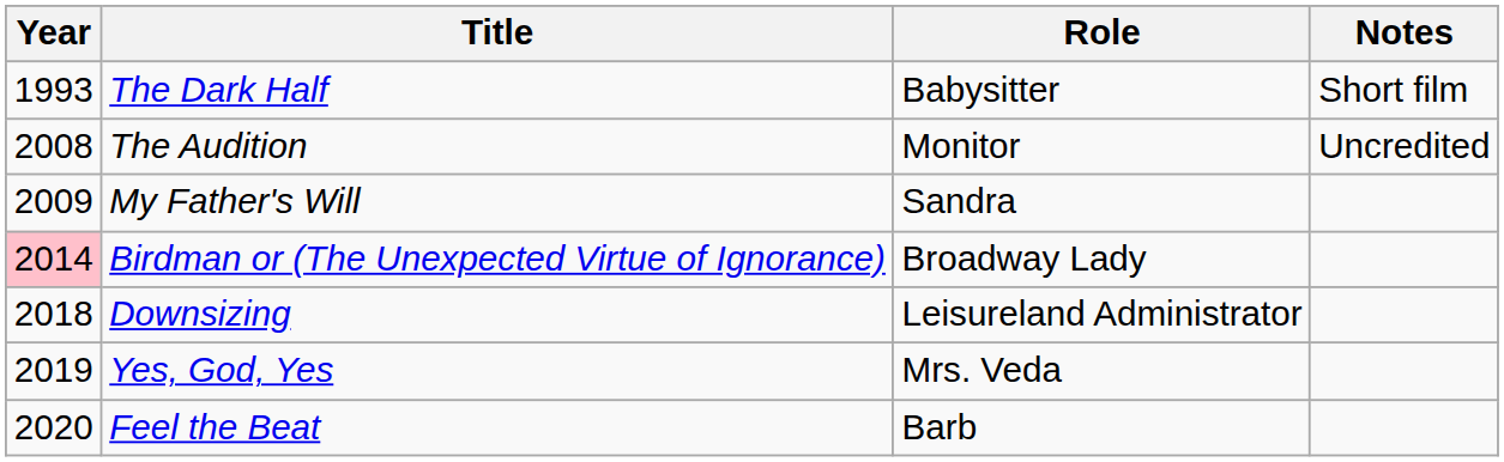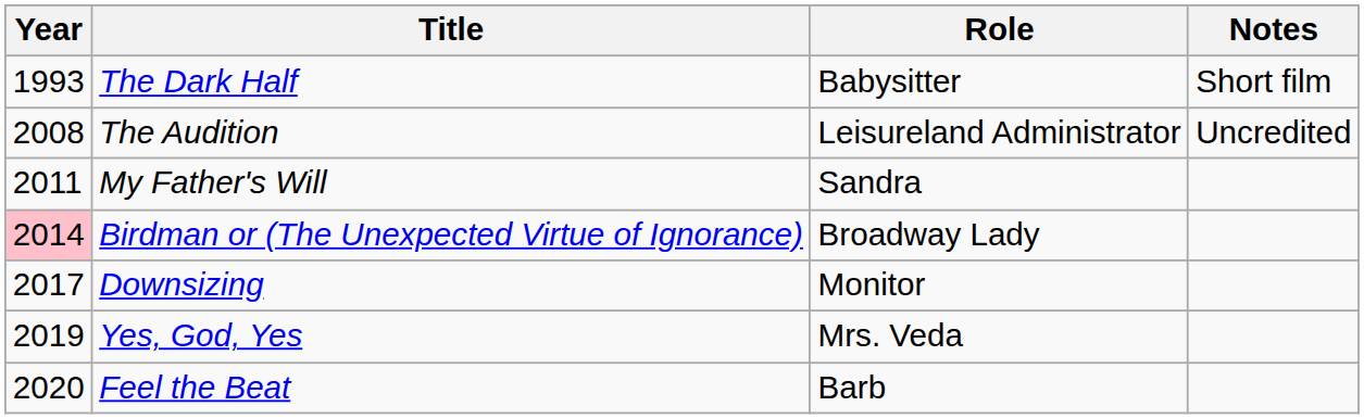 <table class="wikitable sortable">
 <tr>
 <th>Year</th>
 <th>Title</th>
 <th>Role</th>
 <th class="unsortable">Notes</th>
 </tr>
 <tr>
 <td>1993</td>
 <td><em><a href='#'>The Dark Half</a></em></td>
 <td>Babysitter</td>
 <td>Short film</td>
 </tr>
 <tr>
 <td>2008</td>
 <td><em>The Audition</em></td>
-<td>Monitor</td>
+<td>Leisureland Administrator</td>
 <td>Uncredited</td>
 </tr>
 <tr>
-<td>2009</td>
+<td>2011</td>
 <td><em>My Father's Will</em></td>
 <td>Sandra</td>
 <td></td>
 </tr>
 <tr>
 <td style="background: pink;">2014</td>
 <td><em><a href='#'>Birdman or (The Unexpected Virtue of Ignorance)</a></em></td>
 <td>Broadway Lady</td>
 <td></td>
 </tr>
 <tr>
-<td>2018</td>
+<td>2017</td>
 <td><em><a href='#'>Downsizing</a></em></td>
-<td>Leisureland Administrator</td>
+<td>Monitor</td>
 <td></td>
 </tr>
 <tr>
 <td>2019</td>
 <td><em><a href='#'>Yes, God, Yes</a></em></td>
 <td>Mrs. Veda</td>
 <td></td>
 </tr>
 <tr>
 <td>2020</td>
 <td><em><a href='#'>Feel the Beat</a></em></td>
 <td>Barb</td>
 <td></td>
 </tr>
 </table>
